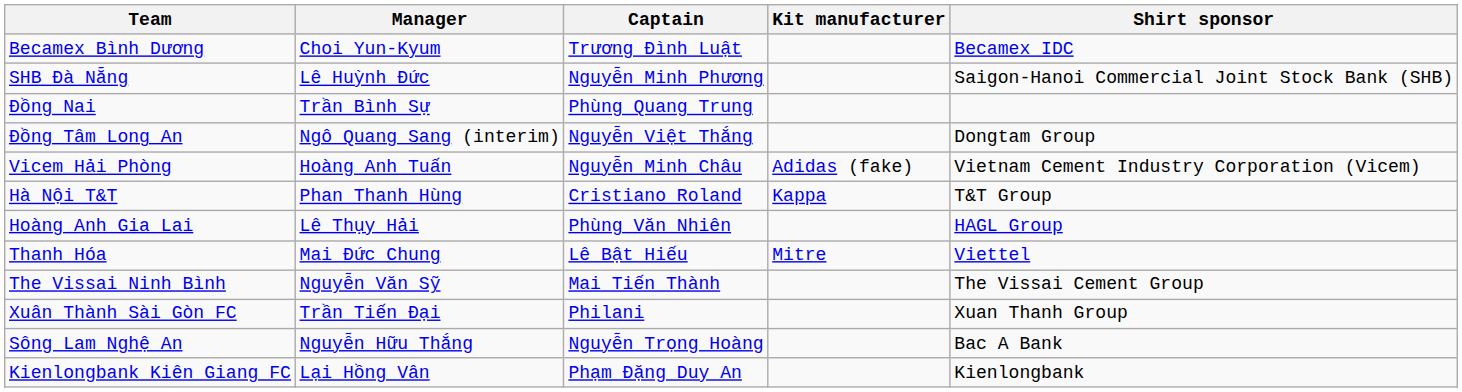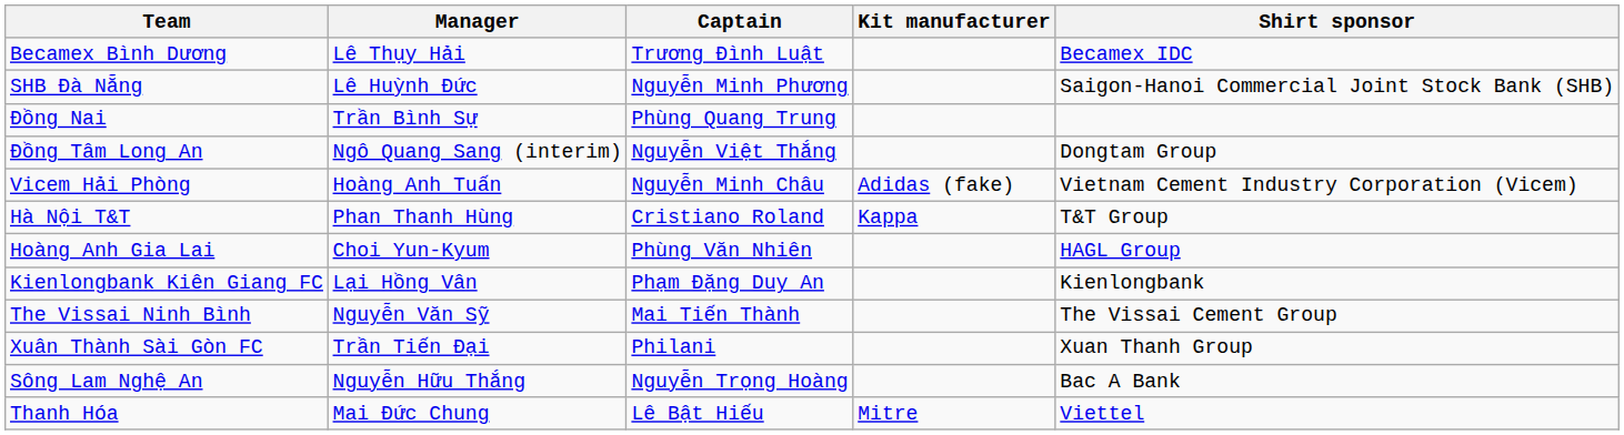 <table class="wikitable sortable" style="text-align: left;">
 <tr>
 <th>Team</th>
 <th>Manager</th>
 <th>Captain</th>
 <th>Kit manufacturer</th>
 <th>Shirt sponsor</th>
 </tr>
 <tr>
 <td><a href='#'>Becamex Bình Dương</a></td>
-<td> <a href='#'>Choi Yun-Kyum</a></td>
+<td> <a href='#'>Lê Thụy Hải</a></td>
 <td> <a href='#'>Trương Đình Luật</a></td>
 <td></td>
 <td><a href='#'>Becamex IDC</a></td>
 </tr>
 <tr>
 <td><a href='#'>SHB Đà Nẵng</a></td>
 <td> <a href='#'>Lê Huỳnh Đức</a></td>
 <td> <a href='#'>Nguyễn Minh Phương</a></td>
 <td></td>
 <td>Saigon-Hanoi Commercial Joint Stock Bank (SHB)</td>
 </tr>
 <tr>
 <td><a href='#'>Đồng Nai </a></td>
 <td> <a href='#'>Trần Bình Sự</a></td>
 <td> <a href='#'>Phùng Quang Trung</a></td>
 <td></td>
 <td></td>
 </tr>
 <tr>
 <td><a href='#'>Đồng Tâm Long An</a></td>
 <td> <a href='#'>Ngô Quang Sang</a> (interim)</td>
 <td> <a href='#'>Nguyễn Việt Thắng</a></td>
 <td></td>
 <td>Dongtam Group</td>
 </tr>
 <tr>
 <td><a href='#'>Vicem Hải Phòng</a></td>
 <td> <a href='#'>Hoàng Anh Tuấn</a></td>
 <td> <a href='#'>Nguyễn Minh Châu</a></td>
 <td><a href='#'>Adidas</a> (fake)</td>
 <td>Vietnam Cement Industry Corporation (Vicem)</td>
 </tr>
 <tr>
 <td><a href='#'>Hà Nội T&T</a></td>
 <td> <a href='#'>Phan Thanh Hùng</a></td>
 <td> <a href='#'>Cristiano Roland</a></td>
 <td><a href='#'>Kappa</a></td>
 <td>T&T Group</td>
 </tr>
 <tr>
 <td><a href='#'>Hoàng Anh Gia Lai</a></td>
-<td> <a href='#'>Lê Thụy Hải</a></td>
+<td> <a href='#'>Choi Yun-Kyum</a></td>
 <td> <a href='#'>Phùng Văn Nhiên</a></td>
 <td></td>
 <td><a href='#'>HAGL Group</a></td>
 </tr>
 <tr>
-<td><a href='#'>Thanh Hóa</a></td>
-<td> <a href='#'>Mai Đức Chung</a></td>
-<td> <a href='#'>Lê Bật Hiếu</a></td>
-<td><a href='#'>Mitre</a></td>
-<td><a href='#'>Viettel</a></td>
+<td><a href='#'>Kienlongbank Kiên Giang FC</a></td>
+<td> <a href='#'>Lại Hồng Vân</a></td>
+<td> <a href='#'>Phạm Đặng Duy An</a></td>
+<td></td>
+<td>Kienlongbank</td>
 </tr>
 <tr>
 <td><a href='#'>The Vissai Ninh Bình</a></td>
 <td> <a href='#'>Nguyễn Văn Sỹ</a></td>
 <td> <a href='#'>Mai Tiến Thành</a></td>
 <td></td>
 <td>The Vissai Cement Group</td>
 </tr>
 <tr>
 <td><a href='#'>Xuân Thành Sài Gòn FC</a></td>
 <td> <a href='#'>Trần Tiến Đại</a></td>
 <td> <a href='#'>Philani</a></td>
 <td></td>
 <td>Xuan Thanh Group</td>
 </tr>
 <tr>
 <td><a href='#'>Sông Lam Nghệ An</a></td>
 <td> <a href='#'>Nguyễn Hữu Thắng</a></td>
 <td> <a href='#'>Nguyễn Trọng Hoàng</a></td>
 <td></td>
 <td>Bac A Bank</td>
 </tr>
 <tr>
-<td><a href='#'>Kienlongbank Kiên Giang FC</a></td>
-<td> <a href='#'>Lại Hồng Vân</a></td>
-<td> <a href='#'>Phạm Đặng Duy An</a></td>
-<td></td>
-<td>Kienlongbank</td>
+<td><a href='#'>Thanh Hóa</a></td>
+<td> <a href='#'>Mai Đức Chung</a></td>
+<td> <a href='#'>Lê Bật Hiếu</a></td>
+<td><a href='#'>Mitre</a></td>
+<td><a href='#'>Viettel</a></td>
 </tr>
 </table>
